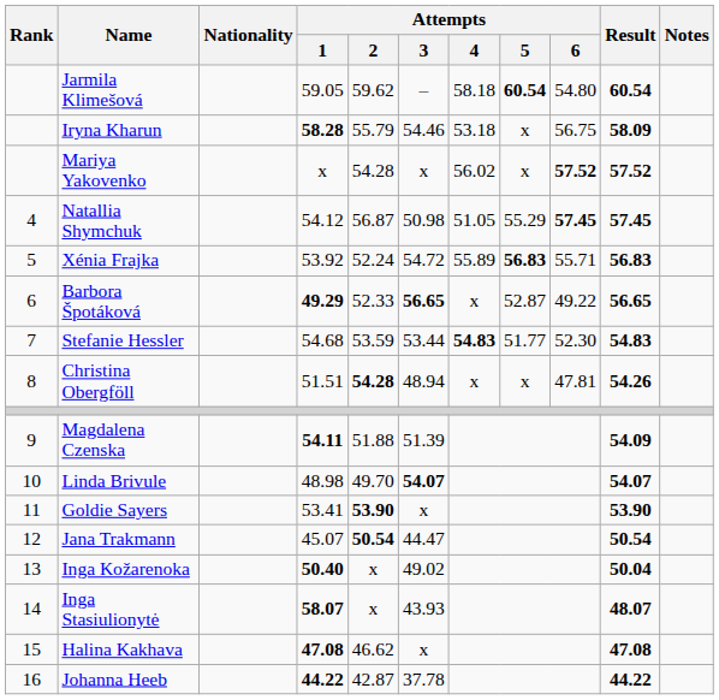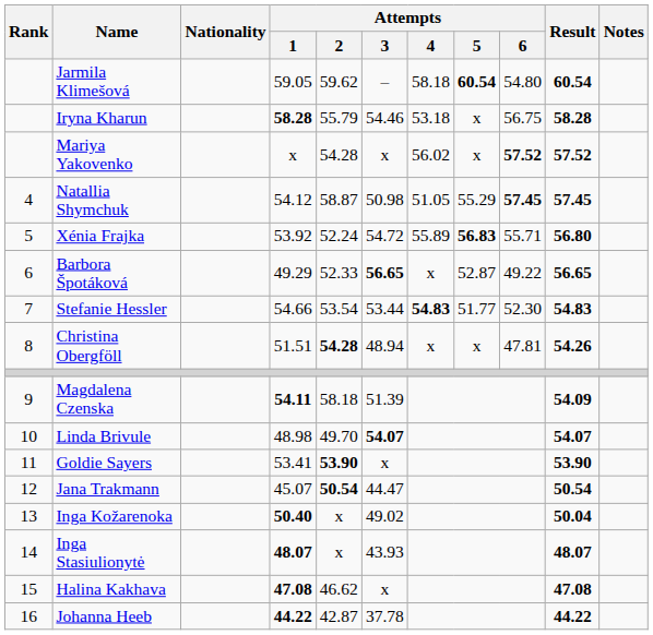 <table class="wikitable sortable" style="text-align:center">
 <tr>
 <th rowspan=2>Rank</th>
 <th rowspan=2>Name</th>
 <th rowspan=2>Nationality</th>
 <th colspan=6>Attempts</th>
 <th rowspan=2>Result</th>
 <th rowspan=2>Notes</th>
 </tr>
 <tr>
 <th>1</th>
 <th>2</th>
 <th>3</th>
 <th>4</th>
 <th>5</th>
 <th>6</th>
 </tr>
 <tr>
 <td></td>
 <td align=left><a href='#'>Jarmila Klimešová</a></td>
 <td align=left></td>
 <td>59.05</td>
 <td>59.62</td>
 <td>–</td>
 <td>58.18</td>
 <td><strong>60.54</strong></td>
 <td>54.80</td>
 <td><strong>60.54</strong></td>
 <td></td>
 </tr>
 <tr>
 <td></td>
 <td align=left><a href='#'>Iryna Kharun</a></td>
 <td align=left></td>
 <td><strong>58.28</strong></td>
 <td>55.79</td>
 <td>54.46</td>
 <td>53.18</td>
 <td>x</td>
 <td>56.75</td>
-<td><strong>58.09</strong></td>
+<td><strong>58.28</strong></td>
 <td></td>
 </tr>
 <tr>
 <td></td>
 <td align=left><a href='#'>Mariya Yakovenko</a></td>
 <td align=left></td>
 <td>x</td>
 <td>54.28</td>
 <td>x</td>
 <td>56.02</td>
 <td>x</td>
 <td><strong>57.52</strong></td>
 <td><strong>57.52</strong></td>
 <td></td>
 </tr>
 <tr>
 <td>4</td>
 <td align=left><a href='#'>Natallia Shymchuk</a></td>
 <td align=left></td>
 <td>54.12</td>
-<td>56.87</td>
+<td>58.87</td>
 <td>50.98</td>
 <td>51.05</td>
 <td>55.29</td>
 <td><strong>57.45</strong></td>
 <td><strong>57.45</strong></td>
 <td></td>
 </tr>
 <tr>
 <td>5</td>
 <td align=left><a href='#'>Xénia Frajka</a></td>
 <td align=left></td>
 <td>53.92</td>
 <td>52.24</td>
 <td>54.72</td>
 <td>55.89</td>
 <td><strong>56.83</strong></td>
 <td>55.71</td>
-<td><strong>56.83</strong></td>
+<td><strong>56.80</strong></td>
 <td></td>
 </tr>
 <tr>
 <td>6</td>
 <td align=left><a href='#'>Barbora Špotáková</a></td>
 <td align=left></td>
-<td><strong>49.29</strong></td>
+<td>49.29</td>
 <td>52.33</td>
 <td><strong>56.65</strong></td>
 <td>x</td>
 <td>52.87</td>
 <td>49.22</td>
 <td><strong>56.65</strong></td>
 <td></td>
 </tr>
 <tr>
 <td>7</td>
 <td align=left><a href='#'>Stefanie Hessler</a></td>
 <td align=left></td>
-<td>54.68</td>
-<td>53.59</td>
+<td>54.66</td>
+<td>53.54</td>
 <td>53.44</td>
 <td><strong>54.83</strong></td>
 <td>51.77</td>
 <td>52.30</td>
 <td><strong>54.83</strong></td>
 <td></td>
 </tr>
 <tr>
 <td>8</td>
 <td align=left><a href='#'>Christina Obergföll</a></td>
 <td align=left></td>
 <td>51.51</td>
 <td><strong>54.28</strong></td>
 <td>48.94</td>
 <td>x</td>
 <td>x</td>
 <td>47.81</td>
 <td><strong>54.26</strong></td>
 <td></td>
 </tr>
 <tr>
 <td colspan=11 bgcolor=lightgray></td>
 </tr>
 <tr>
 <td>9</td>
 <td align=left><a href='#'>Magdalena Czenska</a></td>
 <td align=left></td>
 <td><strong>54.11</strong></td>
-<td>51.88</td>
+<td>58.18</td>
 <td>51.39</td>
 <td colspan=3></td>
 <td><strong>54.09</strong></td>
 <td></td>
 </tr>
 <tr>
 <td>10</td>
 <td align=left><a href='#'>Linda Brivule</a></td>
 <td align=left></td>
 <td>48.98</td>
 <td>49.70</td>
 <td><strong>54.07</strong></td>
 <td colspan=3></td>
 <td><strong>54.07</strong></td>
 <td></td>
 </tr>
 <tr>
 <td>11</td>
 <td align=left><a href='#'>Goldie Sayers</a></td>
 <td align=left></td>
 <td>53.41</td>
 <td><strong>53.90</strong></td>
 <td>x</td>
 <td colspan=3></td>
 <td><strong>53.90</strong></td>
 <td></td>
 </tr>
 <tr>
 <td>12</td>
 <td align=left><a href='#'>Jana Trakmann</a></td>
 <td align=left></td>
 <td>45.07</td>
 <td><strong>50.54</strong></td>
 <td>44.47</td>
 <td colspan=3></td>
 <td><strong>50.54</strong></td>
 <td></td>
 </tr>
 <tr>
 <td>13</td>
 <td align=left><a href='#'>Inga Kožarenoka</a></td>
 <td align=left></td>
 <td><strong>50.40</strong></td>
 <td>x</td>
 <td>49.02</td>
 <td colspan=3></td>
 <td><strong>50.04</strong></td>
 <td></td>
 </tr>
 <tr>
 <td>14</td>
 <td align=left><a href='#'>Inga Stasiulionytė</a></td>
 <td align=left></td>
-<td><strong>58.07</strong></td>
+<td><strong>48.07</strong></td>
 <td>x</td>
 <td>43.93</td>
 <td colspan=3></td>
 <td><strong>48.07</strong></td>
 <td></td>
 </tr>
 <tr>
 <td>15</td>
 <td align=left><a href='#'>Halina Kakhava</a></td>
 <td align=left></td>
 <td><strong>47.08</strong></td>
 <td>46.62</td>
 <td>x</td>
 <td colspan=3></td>
 <td><strong>47.08</strong></td>
 <td></td>
 </tr>
 <tr>
 <td>16</td>
 <td align=left><a href='#'>Johanna Heeb</a></td>
 <td align=left></td>
 <td><strong>44.22</strong></td>
 <td>42.87</td>
 <td>37.78</td>
 <td colspan=3></td>
 <td><strong>44.22</strong></td>
 <td></td>
 </tr>
 </table>
